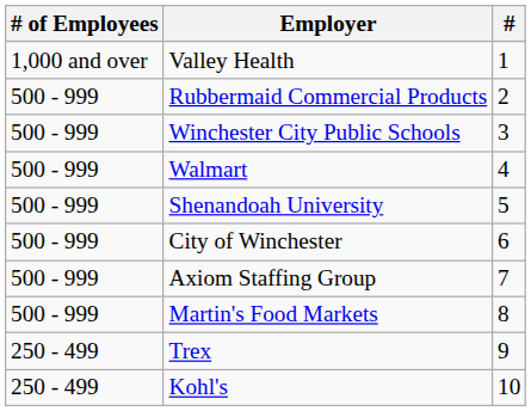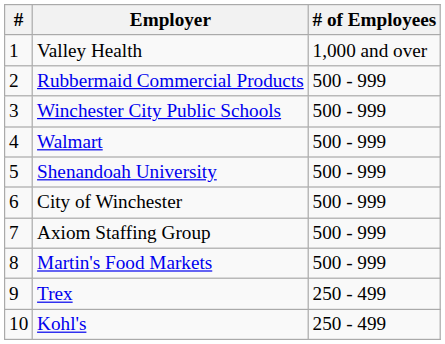 <table class="wikitable">
 <tr>
+<th>#</th>
+<th>Employer</th>
 <th># of Employees</th>
-<th>Employer</th>
-<th>#</th>
 </tr>
 <tr>
+<td>1</td>
+<td>Valley Health</td>
 <td>1,000 and over</td>
-<td>Valley Health</td>
-<td>1</td>
 </tr>
 <tr>
+<td>2</td>
+<td><a href='#'>Rubbermaid Commercial Products</a></td>
 <td>500 - 999</td>
-<td><a href='#'>Rubbermaid Commercial Products</a></td>
-<td>2</td>
 </tr>
 <tr>
+<td>3</td>
+<td><a href='#'>Winchester City Public Schools</a></td>
 <td>500 - 999</td>
-<td><a href='#'>Winchester City Public Schools</a></td>
-<td>3</td>
 </tr>
 <tr>
+<td>4</td>
+<td><a href='#'>Walmart</a></td>
 <td>500 - 999</td>
-<td><a href='#'>Walmart</a></td>
-<td>4</td>
 </tr>
 <tr>
+<td>5</td>
+<td><a href='#'>Shenandoah University</a></td>
 <td>500 - 999</td>
-<td><a href='#'>Shenandoah University</a></td>
-<td>5</td>
 </tr>
 <tr>
+<td>6</td>
+<td>City of Winchester</td>
 <td>500 - 999</td>
-<td>City of Winchester</td>
-<td>6</td>
 </tr>
 <tr>
+<td>7</td>
+<td>Axiom Staffing Group</td>
 <td>500 - 999</td>
-<td>Axiom Staffing Group</td>
-<td>7</td>
 </tr>
 <tr>
+<td>8</td>
+<td><a href='#'>Martin's Food Markets</a></td>
 <td>500 - 999</td>
-<td><a href='#'>Martin's Food Markets</a></td>
-<td>8</td>
 </tr>
 <tr>
+<td>9</td>
+<td><a href='#'>Trex</a></td>
 <td>250 - 499</td>
-<td><a href='#'>Trex</a></td>
-<td>9</td>
 </tr>
 <tr>
+<td>10</td>
+<td><a href='#'>Kohl's</a></td>
 <td>250 - 499</td>
-<td><a href='#'>Kohl's</a></td>
-<td>10</td>
 </tr>
 </table>
